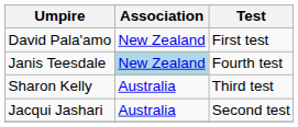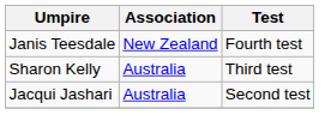 <table class="wikitable collapsible">
 <tr>
 <th>Umpire</th>
 <th>Association</th>
 <th>Test</th>
 </tr>
 <tr>
-<td>David Pala'amo</td>
+<td>Janis Teesdale</td>
 <td><a href='#'>New Zealand</a></td>
-<td>First test</td>
-</tr>
-<tr>
-<td>Janis Teesdale</td>
-<td style="background: lightblue;"><a href='#'>New Zealand</a></td>
 <td>Fourth test</td>
 </tr>
 <tr>
 <td>Sharon Kelly</td>
 <td><a href='#'>Australia</a></td>
 <td>Third test</td>
 </tr>
 <tr>
 <td>Jacqui Jashari</td>
 <td><a href='#'>Australia</a></td>
 <td>Second test</td>
 </tr>
 <tr>
 </tr>
 </table>
